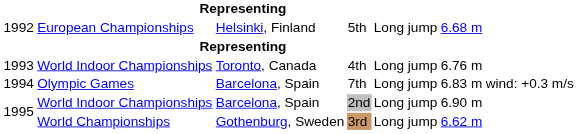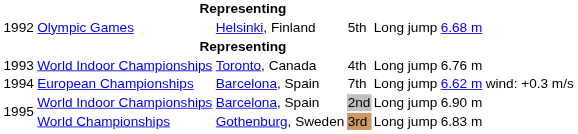 <table>
 <tr>
 <th colspan="6">Representing </th>
 </tr>
 <tr>
 <td>1992</td>
-<td><a href='#'>European Championships</a></td>
+<td><a href='#'>Olympic Games</a></td>
 <td><a href='#'>Helsinki</a>, Finland</td>
 <td>5th</td>
 <td>Long jump</td>
 <td><a href='#'>6.68 m</a></td>
 </tr>
 <tr>
 <th colspan="6">Representing </th>
 </tr>
 <tr>
 <td>1993</td>
 <td><a href='#'>World Indoor Championships</a></td>
 <td><a href='#'>Toronto</a>, Canada</td>
 <td>4th</td>
 <td>Long jump</td>
 <td>6.76 m</td>
 </tr>
 <tr>
 <td>1994</td>
-<td><a href='#'>Olympic Games</a></td>
+<td><a href='#'>European Championships</a></td>
 <td><a href='#'>Barcelona</a>, Spain</td>
 <td>7th</td>
 <td>Long jump</td>
-<td>6.83 m</td>
+<td><a href='#'>6.62 m</a></td>
 <td>wind: +0.3 m/s</td>
 </tr>
 <tr>
 <td rowspan=2>1995</td>
 <td><a href='#'>World Indoor Championships</a></td>
 <td><a href='#'>Barcelona</a>, Spain</td>
 <td bgcolor="silver">2nd</td>
 <td>Long jump</td>
 <td>6.90 m</td>
 </tr>
 <tr>
 <td><a href='#'>World Championships</a></td>
 <td><a href='#'>Gothenburg</a>, Sweden</td>
 <td bgcolor="cc9966">3rd</td>
 <td>Long jump</td>
-<td><a href='#'>6.62 m</a></td>
+<td>6.83 m</td>
 <td></td>
 </tr>
 </table>
